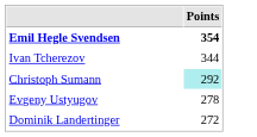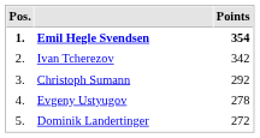 <table cellspacing="1" cellpadding="3" style="border:1px solid #AAAAAA;font-size:90%">
 <tr bgcolor="#E4E4E4">
+<th style="border-bottom:1px solid #AAAAAA" width=10>Pos.</th>
 <th style="border-bottom:1px solid #AAAAAA" width=200></th>
 <th style="border-bottom:1px solid #AAAAAA" width=20>Points</th>
 </tr>
 <tr>
+<td align="center"><strong>1.</strong></td>
 <td> <strong><a href='#'>Emil Hegle Svendsen</a></strong></td>
 <td align="right"><strong>354</strong></td>
 </tr>
 <tr>
+<td align="center">2.</td>
 <td> <a href='#'>Ivan Tcherezov</a></td>
-<td align="right">344</td>
+<td align="right">342</td>
 </tr>
 <tr>
+<td align="center">3.</td>
 <td> <a href='#'>Christoph Sumann</a></td>
-<td align="right" style="background: paleturquoise;">292</td>
+<td align="right">292</td>
 </tr>
 <tr>
+<td align="center">4.</td>
 <td> <a href='#'>Evgeny Ustyugov</a></td>
 <td align="right">278</td>
 </tr>
 <tr>
+<td align="center">5.</td>
 <td> <a href='#'>Dominik Landertinger</a></td>
 <td align="right">272</td>
 </tr>
 </table>
